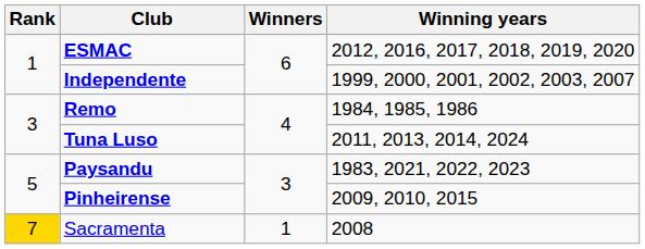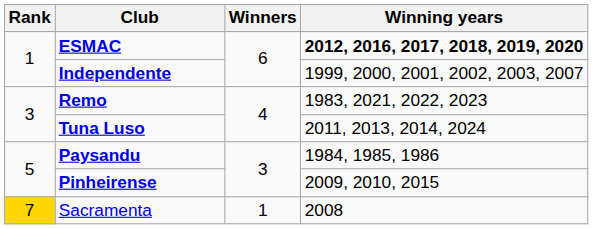 <table class="wikitable sortable">
 <tr>
 <th>Rank</th>
 <th style="width:150px">Club</th>
 <th>Winners</th>
 <th>Winning years</th>
 </tr>
 <tr>
 <td rowspan=2 align=center>1</td>
 <td><strong><a href='#'>ESMAC</a></strong></td>
 <td rowspan=2 align=center>6</td>
-<td>2012, 2016, 2017, 2018, 2019, 2020</td>
+<td><strong>2012, 2016, 2017, 2018, 2019, 2020</strong></td>
 </tr>
 <tr>
 <td><strong><a href='#'>Independente</a></strong></td>
 <td>1999, 2000, 2001, 2002, 2003, 2007</td>
 </tr>
 <tr>
 <td rowspan=2 align=center>3</td>
 <td><strong><a href='#'>Remo</a></strong></td>
 <td rowspan=2 align=center>4</td>
-<td>1984, 1985, 1986</td>
+<td>1983, 2021, 2022, 2023</td>
 </tr>
 <tr>
 <td><strong><a href='#'>Tuna Luso</a></strong></td>
 <td>2011, 2013, 2014, 2024</td>
 </tr>
 <tr>
 <td rowspan=2 align=center>5</td>
 <td><strong><a href='#'>Paysandu</a></strong></td>
 <td rowspan=2 align=center>3</td>
-<td>1983, 2021, 2022, 2023</td>
+<td>1984, 1985, 1986</td>
 </tr>
 <tr>
 <td><strong><a href='#'>Pinheirense</a></strong></td>
 <td>2009, 2010, 2015</td>
 </tr>
 <tr>
 <td align=center style="background: gold;">7</td>
 <td><a href='#'>Sacramenta</a></td>
 <td align=center>1</td>
 <td>2008</td>
 </tr>
 </table>
